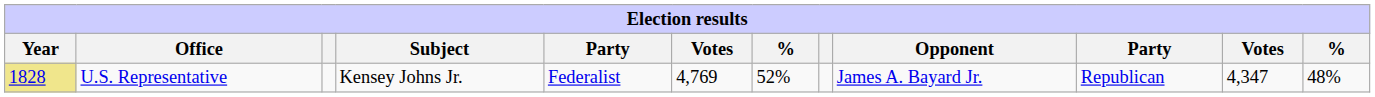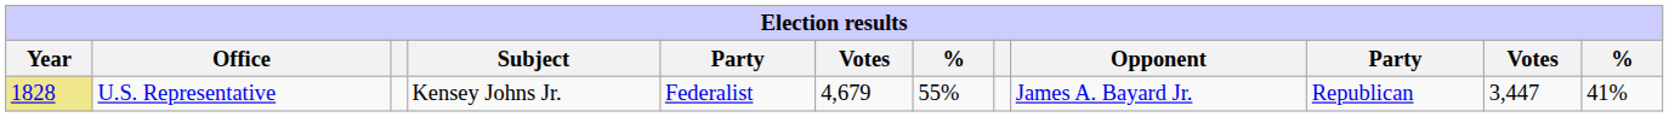 <table class=wikitable style="width: 94%" style="text-align: center;" align="center">
 <tr bgcolor=#cccccc>
 <th colspan=13 style="background: #ccccff;">Election results</th>
 </tr>
 <tr>
 <th><strong>Year</strong></th>
 <th><strong>Office</strong></th>
 <th></th>
 <th><strong>Subject</strong></th>
 <th><strong>Party</strong></th>
 <th><strong>Votes</strong></th>
 <th><strong>%</strong></th>
 <th></th>
 <th><strong>Opponent</strong></th>
 <th><strong>Party</strong></th>
 <th><strong>Votes</strong></th>
 <th><strong>%</strong></th>
 </tr>
 <tr>
 <td style="background: khaki;"><a href='#'>1828</a></td>
 <td><a href='#'>U.S. Representative</a></td>
 <td></td>
 <td>Kensey Johns Jr.</td>
 <td><a href='#'>Federalist</a></td>
-<td>4,769</td>
-<td>52%</td>
+<td>4,679</td>
+<td>55%</td>
 <td></td>
 <td><a href='#'>James A. Bayard Jr.</a></td>
 <td><a href='#'>Republican</a></td>
-<td>4,347</td>
-<td>48%</td>
+<td>3,447</td>
+<td>41%</td>
 </tr>
 </table>
